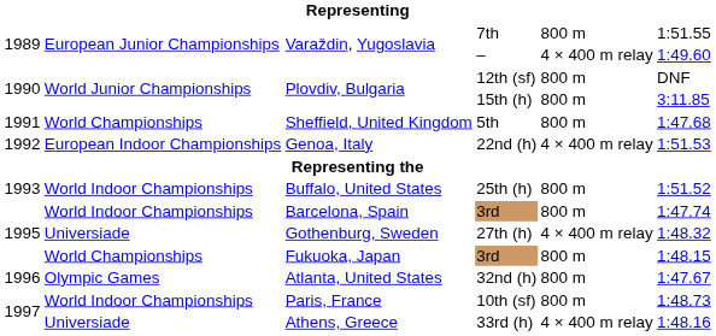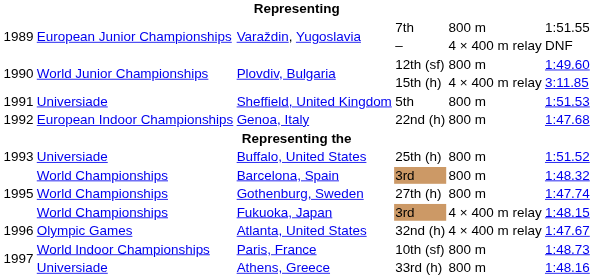 <table>
 <tr>
 <th colspan="6">Representing </th>
 </tr>
 <tr>
 <td rowspan=2>1989</td>
 <td rowspan=2><a href='#'>European Junior Championships</a></td>
 <td rowspan=2><a href='#'>Varaždin</a>, <a href='#'>Yugoslavia</a></td>
 <td>7th</td>
 <td>800 m</td>
 <td>1:51.55</td>
 </tr>
 <tr>
 <td>–</td>
 <td>4 × 400 m relay</td>
-<td><a href='#'>1:49.60</a></td>
+<td>DNF</td>
 </tr>
 <tr>
 <td rowspan=2>1990</td>
 <td rowspan=2><a href='#'>World Junior Championships</a></td>
 <td rowspan=2><a href='#'>Plovdiv, Bulgaria</a></td>
 <td>12th (sf)</td>
 <td>800 m</td>
-<td>DNF</td>
+<td><a href='#'>1:49.60</a></td>
 </tr>
 <tr>
 <td>15th (h)</td>
-<td>800 m</td>
+<td>4 × 400 m relay</td>
 <td><a href='#'>3:11.85</a></td>
 </tr>
 <tr>
 <td>1991</td>
-<td><a href='#'>World Championships</a></td>
+<td><a href='#'>Universiade</a></td>
 <td><a href='#'>Sheffield, United Kingdom</a></td>
 <td>5th</td>
 <td>800 m</td>
-<td><a href='#'>1:47.68</a></td>
+<td><a href='#'>1:51.53</a></td>
 </tr>
 <tr>
 <td>1992</td>
 <td><a href='#'>European Indoor Championships</a></td>
 <td><a href='#'>Genoa, Italy</a></td>
 <td>22nd (h)</td>
-<td>4 × 400 m relay</td>
-<td><a href='#'>1:51.53</a></td>
+<td>800 m</td>
+<td><a href='#'>1:47.68</a></td>
 </tr>
 <tr>
 <th colspan="6">Representing the </th>
 </tr>
 <tr>
 <td>1993</td>
-<td><a href='#'>World Indoor Championships</a></td>
+<td><a href='#'>Universiade</a></td>
 <td><a href='#'>Buffalo, United States</a></td>
 <td>25th (h)</td>
 <td>800 m</td>
 <td><a href='#'>1:51.52</a></td>
 </tr>
 <tr>
 <td rowspan=3>1995</td>
-<td><a href='#'>World Indoor Championships</a></td>
+<td><a href='#'>World Championships</a></td>
 <td><a href='#'>Barcelona, Spain</a></td>
 <td bgcolor=cc9966>3rd</td>
 <td>800 m</td>
-<td><a href='#'>1:47.74</a></td>
+<td><a href='#'>1:48.32</a></td>
 </tr>
 <tr>
-<td><a href='#'>Universiade</a></td>
+<td><a href='#'>World Championships</a></td>
 <td><a href='#'>Gothenburg, Sweden</a></td>
 <td>27th (h)</td>
-<td>4 × 400 m relay</td>
-<td><a href='#'>1:48.32</a></td>
+<td>800 m</td>
+<td><a href='#'>1:47.74</a></td>
 </tr>
 <tr>
 <td><a href='#'>World Championships</a></td>
 <td><a href='#'>Fukuoka, Japan</a></td>
 <td bgcolor=cc9966>3rd</td>
-<td>800 m</td>
+<td>4 × 400 m relay</td>
 <td><a href='#'>1:48.15</a></td>
 </tr>
 <tr>
 <td>1996</td>
 <td><a href='#'>Olympic Games</a></td>
 <td><a href='#'>Atlanta, United States</a></td>
 <td>32nd (h)</td>
-<td>800 m</td>
+<td>4 × 400 m relay</td>
 <td><a href='#'>1:47.67</a></td>
 </tr>
 <tr>
 <td rowspan=2>1997</td>
 <td><a href='#'>World Indoor Championships</a></td>
 <td><a href='#'>Paris, France</a></td>
 <td>10th (sf)</td>
 <td>800 m</td>
 <td><a href='#'>1:48.73</a></td>
 </tr>
 <tr>
 <td><a href='#'>Universiade</a></td>
 <td><a href='#'>Athens, Greece</a></td>
 <td>33rd (h)</td>
-<td>4 × 400 m relay</td>
+<td>800 m</td>
 <td><a href='#'>1:48.16</a></td>
 </tr>
 </table>
